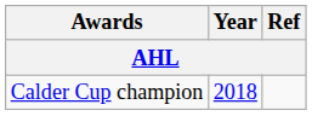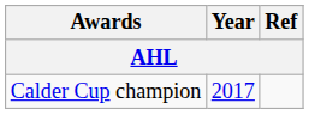 <table class="wikitable">
 <tr>
 <th>Awards</th>
 <th>Year</th>
 <th>Ref</th>
 </tr>
 <tr>
 <th colspan="3"><a href='#'>AHL</a></th>
 </tr>
 <tr>
 <td><a href='#'>Calder Cup</a> champion</td>
-<td><a href='#'>2018</a></td>
+<td><a href='#'>2017</a></td>
 <td></td>
 </tr>
 </table>
